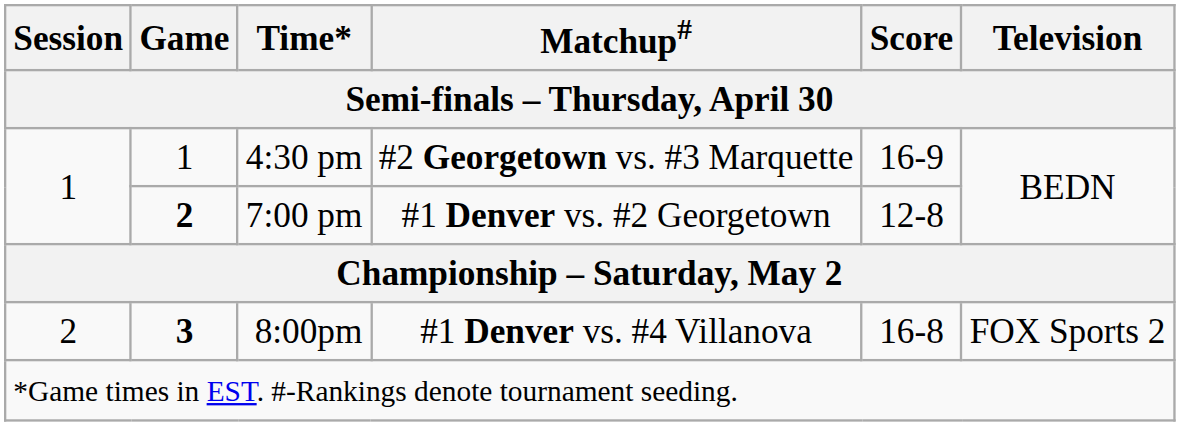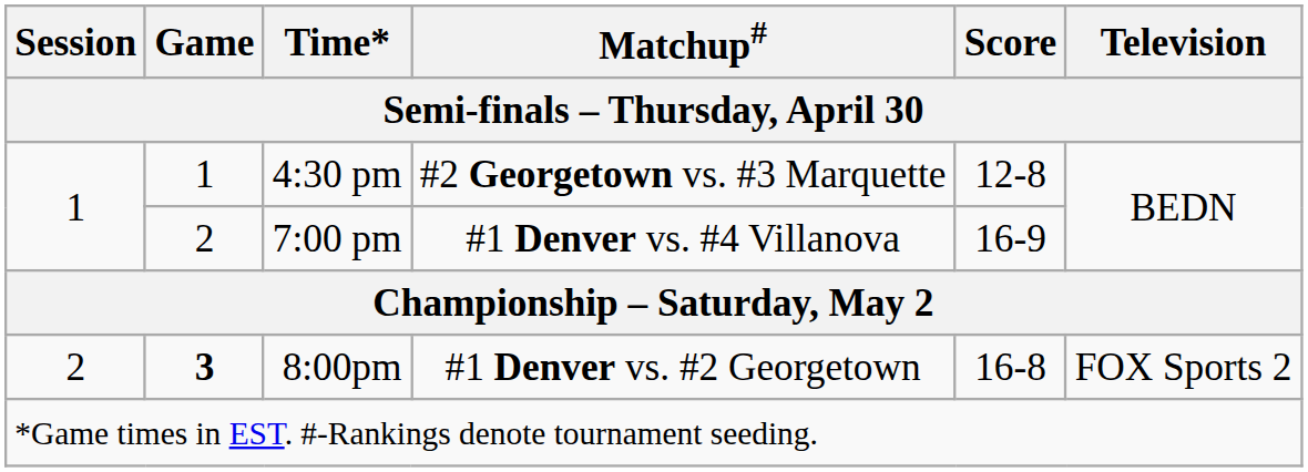 <table class="wikitable" style="font-size: 95%">
 <tr>
 <th>Session</th>
 <th>Game</th>
 <th>Time*</th>
 <th>Matchup<sup>#</sup></th>
 <th>Score</th>
 <th>Television</th>
 </tr>
 <tr>
 <th colspan=6>Semi-finals – Thursday, April 30</th>
 </tr>
 <tr>
 <td rowspan=2 align=center>1</td>
 <td align=center>1</td>
 <td align=right>4:30 pm</td>
 <td align=center>#2 <strong>Georgetown</strong> vs. #3 Marquette</td>
-<td align=center>16-9</td>
+<td align=center>12-8</td>
 <td rowspan=2 align=center>BEDN</td>
 </tr>
 <tr>
-<td align=center><strong>2</strong></td>
+<td align=center>2</td>
 <td align=right>7:00 pm</td>
-<td align=center>#1 <strong>Denver</strong> vs. #2 Georgetown</td>
-<td align=center>12-8</td>
+<td align=center>#1 <strong>Denver</strong> vs. #4 Villanova</td>
+<td align=center>16-9</td>
 </tr>
 <tr>
 <th colspan=6>Championship – Saturday, May 2</th>
 </tr>
 <tr>
 <td rowspan=1 align=center>2</td>
 <td align=center><strong>3</strong></td>
 <td align=right>8:00pm</td>
-<td align=center>#1 <strong>Denver</strong> vs. #4 Villanova</td>
+<td align=center>#1 <strong>Denver</strong> vs. #2 Georgetown</td>
 <td align=center>16-8</td>
 <td rowspan=1 align=center>FOX Sports 2</td>
 </tr>
 <tr>
 <td colspan=6><small>*Game times in <a href='#'>EST</a>. #-Rankings denote tournament seeding.</small></td>
 </tr>
 </table>
